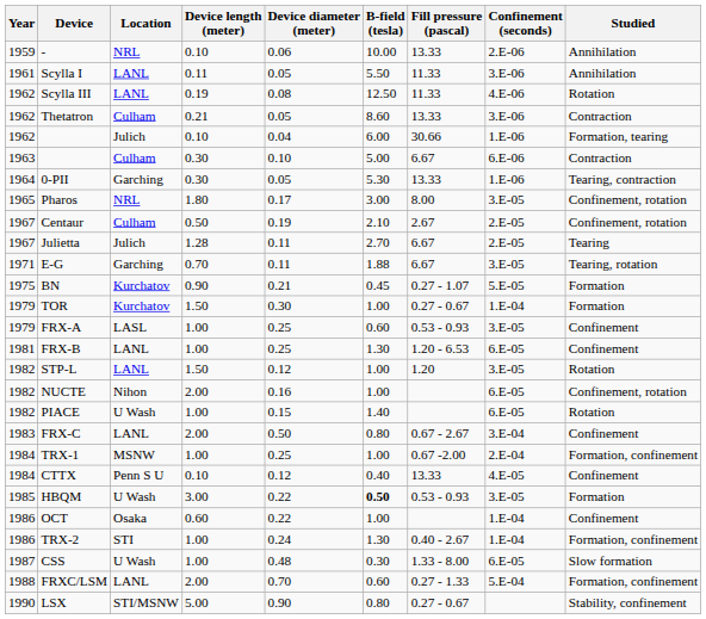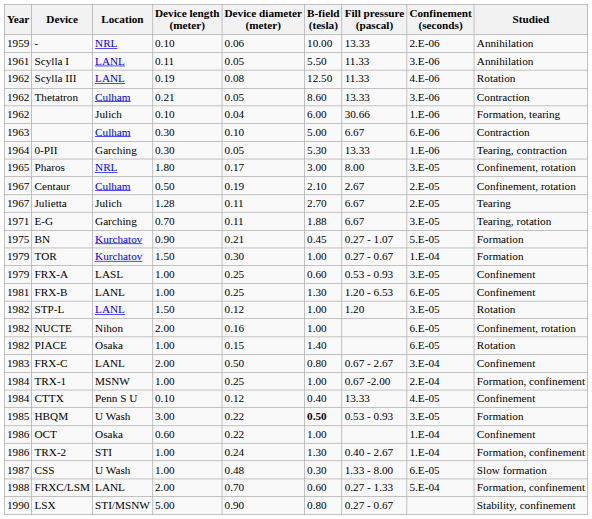 <table border="1" class="wikitable">
 <tr>
 <th>Year</th>
 <th>Device</th>
 <th>Location</th>
 <th>Device length<br> (meter)</th>
 <th>Device diameter<br> (meter)</th>
 <th>B-field<br> (tesla)</th>
 <th>Fill pressure<br> (pascal)</th>
 <th>Confinement<br> (seconds)</th>
 <th>Studied</th>
 </tr>
 <tr>
 <td>1959</td>
 <td>-</td>
 <td><a href='#'>NRL</a></td>
 <td>0.10</td>
 <td>0.06</td>
 <td>10.00</td>
 <td>13.33</td>
 <td>2.E-06</td>
 <td>Annihilation</td>
 </tr>
 <tr>
 <td>1961</td>
 <td>Scylla I</td>
 <td><a href='#'>LANL</a></td>
 <td>0.11</td>
 <td>0.05</td>
 <td>5.50</td>
 <td>11.33</td>
 <td>3.E-06</td>
 <td>Annihilation</td>
 </tr>
 <tr>
 <td>1962</td>
 <td>Scylla III</td>
 <td><a href='#'>LANL</a></td>
 <td>0.19</td>
 <td>0.08</td>
 <td>12.50</td>
 <td>11.33</td>
 <td>4.E-06</td>
 <td>Rotation</td>
 </tr>
 <tr>
 <td>1962</td>
 <td>Thetatron</td>
 <td><a href='#'>Culham</a></td>
 <td>0.21</td>
 <td>0.05</td>
 <td>8.60</td>
 <td>13.33</td>
 <td>3.E-06</td>
 <td>Contraction</td>
 </tr>
 <tr>
 <td>1962</td>
 <td></td>
 <td>Julich</td>
 <td>0.10</td>
 <td>0.04</td>
 <td>6.00</td>
 <td>30.66</td>
 <td>1.E-06</td>
 <td>Formation, tearing</td>
 </tr>
 <tr>
 <td>1963</td>
 <td></td>
 <td><a href='#'>Culham</a></td>
 <td>0.30</td>
 <td>0.10</td>
 <td>5.00</td>
 <td>6.67</td>
 <td>6.E-06</td>
 <td>Contraction</td>
 </tr>
 <tr>
 <td>1964</td>
 <td>0-PII</td>
 <td>Garching</td>
 <td>0.30</td>
 <td>0.05</td>
 <td>5.30</td>
 <td>13.33</td>
 <td>1.E-06</td>
 <td>Tearing, contraction</td>
 </tr>
 <tr>
 <td>1965</td>
 <td>Pharos</td>
 <td><a href='#'>NRL</a></td>
 <td>1.80</td>
 <td>0.17</td>
 <td>3.00</td>
 <td>8.00</td>
 <td>3.E-05</td>
 <td>Confinement, rotation</td>
 </tr>
 <tr>
 <td>1967</td>
 <td>Centaur</td>
 <td><a href='#'>Culham</a></td>
 <td>0.50</td>
 <td>0.19</td>
 <td>2.10</td>
 <td>2.67</td>
 <td>2.E-05</td>
 <td>Confinement, rotation</td>
 </tr>
 <tr>
 <td>1967</td>
 <td>Julietta</td>
 <td>Julich</td>
 <td>1.28</td>
 <td>0.11</td>
 <td>2.70</td>
 <td>6.67</td>
 <td>2.E-05</td>
 <td>Tearing</td>
 </tr>
 <tr>
 <td>1971</td>
 <td>E-G</td>
 <td>Garching</td>
 <td>0.70</td>
 <td>0.11</td>
 <td>1.88</td>
 <td>6.67</td>
 <td>3.E-05</td>
 <td>Tearing, rotation</td>
 </tr>
 <tr>
 <td>1975</td>
 <td>BN</td>
 <td><a href='#'>Kurchatov</a></td>
 <td>0.90</td>
 <td>0.21</td>
 <td>0.45</td>
 <td>0.27 - 1.07</td>
 <td>5.E-05</td>
 <td>Formation</td>
 </tr>
 <tr>
 <td>1979</td>
 <td>TOR</td>
 <td><a href='#'>Kurchatov</a></td>
 <td>1.50</td>
 <td>0.30</td>
 <td>1.00</td>
 <td>0.27 - 0.67</td>
 <td>1.E-04</td>
 <td>Formation</td>
 </tr>
 <tr>
 <td>1979</td>
 <td>FRX-A</td>
 <td>LASL</td>
 <td>1.00</td>
 <td>0.25</td>
 <td>0.60</td>
 <td>0.53 - 0.93</td>
 <td>3.E-05</td>
 <td>Confinement</td>
 </tr>
 <tr>
 <td>1981</td>
 <td>FRX-B</td>
 <td>LANL</td>
 <td>1.00</td>
 <td>0.25</td>
 <td>1.30</td>
 <td>1.20 - 6.53</td>
 <td>6.E-05</td>
 <td>Confinement</td>
 </tr>
 <tr>
 <td>1982</td>
 <td>STP-L</td>
 <td><a href='#'>LANL</a></td>
 <td>1.50</td>
 <td>0.12</td>
 <td>1.00</td>
 <td>1.20</td>
 <td>3.E-05</td>
 <td>Rotation</td>
 </tr>
 <tr>
 <td>1982</td>
 <td>NUCTE</td>
 <td>Nihon</td>
 <td>2.00</td>
 <td>0.16</td>
 <td>1.00</td>
 <td></td>
 <td>6.E-05</td>
 <td>Confinement, rotation</td>
 </tr>
 <tr>
 <td>1982</td>
 <td>PIACE</td>
-<td>U Wash</td>
+<td>Osaka</td>
 <td>1.00</td>
 <td>0.15</td>
 <td>1.40</td>
 <td></td>
 <td>6.E-05</td>
 <td>Rotation</td>
 </tr>
 <tr>
 <td>1983</td>
 <td>FRX-C</td>
 <td>LANL</td>
 <td>2.00</td>
 <td>0.50</td>
 <td>0.80</td>
 <td>0.67 - 2.67</td>
 <td>3.E-04</td>
 <td>Confinement</td>
 </tr>
 <tr>
 <td>1984</td>
 <td>TRX-1</td>
 <td>MSNW</td>
 <td>1.00</td>
 <td>0.25</td>
 <td>1.00</td>
 <td>0.67 -2.00</td>
 <td>2.E-04</td>
 <td>Formation, confinement</td>
 </tr>
 <tr>
 <td>1984</td>
 <td>CTTX</td>
 <td>Penn S U</td>
 <td>0.10</td>
 <td>0.12</td>
 <td>0.40</td>
 <td>13.33</td>
 <td>4.E-05</td>
 <td>Confinement</td>
 </tr>
 <tr>
 <td>1985</td>
 <td>HBQM</td>
 <td>U Wash</td>
 <td>3.00</td>
 <td>0.22</td>
 <td><strong>0.50</strong></td>
 <td>0.53 - 0.93</td>
 <td>3.E-05</td>
 <td>Formation</td>
 </tr>
 <tr>
 <td>1986</td>
 <td>OCT</td>
 <td>Osaka</td>
 <td>0.60</td>
 <td>0.22</td>
 <td>1.00</td>
 <td></td>
 <td>1.E-04</td>
 <td>Confinement</td>
 </tr>
 <tr>
 <td>1986</td>
 <td>TRX-2</td>
 <td>STI</td>
 <td>1.00</td>
 <td>0.24</td>
 <td>1.30</td>
 <td>0.40 - 2.67</td>
 <td>1.E-04</td>
 <td>Formation, confinement</td>
 </tr>
 <tr>
 <td>1987</td>
 <td>CSS</td>
 <td>U Wash</td>
 <td>1.00</td>
 <td>0.48</td>
 <td>0.30</td>
 <td>1.33 - 8.00</td>
 <td>6.E-05</td>
 <td>Slow formation</td>
 </tr>
 <tr>
 <td>1988</td>
 <td>FRXC/LSM</td>
 <td>LANL</td>
 <td>2.00</td>
 <td>0.70</td>
 <td>0.60</td>
 <td>0.27 - 1.33</td>
 <td>5.E-04</td>
 <td>Formation, confinement</td>
 </tr>
 <tr>
 <td>1990</td>
 <td>LSX</td>
 <td>STI/MSNW</td>
 <td>5.00</td>
 <td>0.90</td>
 <td>0.80</td>
 <td>0.27 - 0.67</td>
 <td></td>
 <td>Stability, confinement</td>
 </tr>
 </table>
